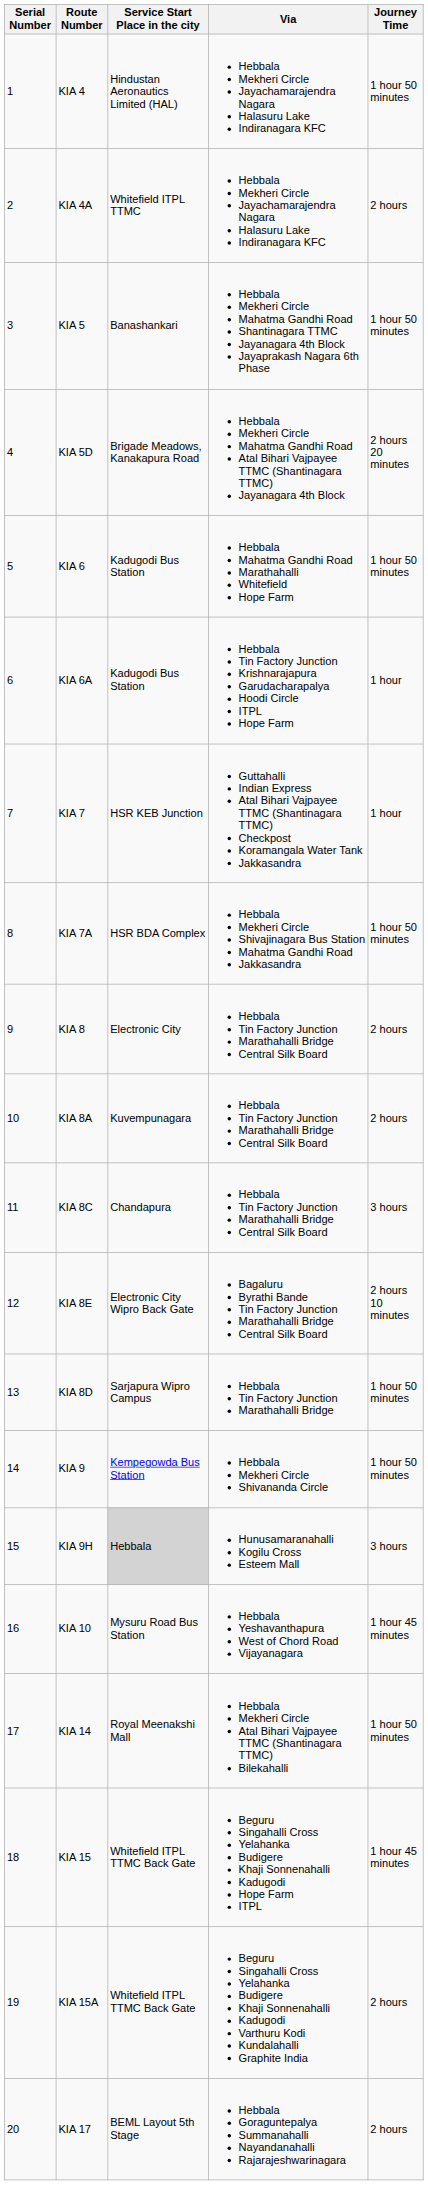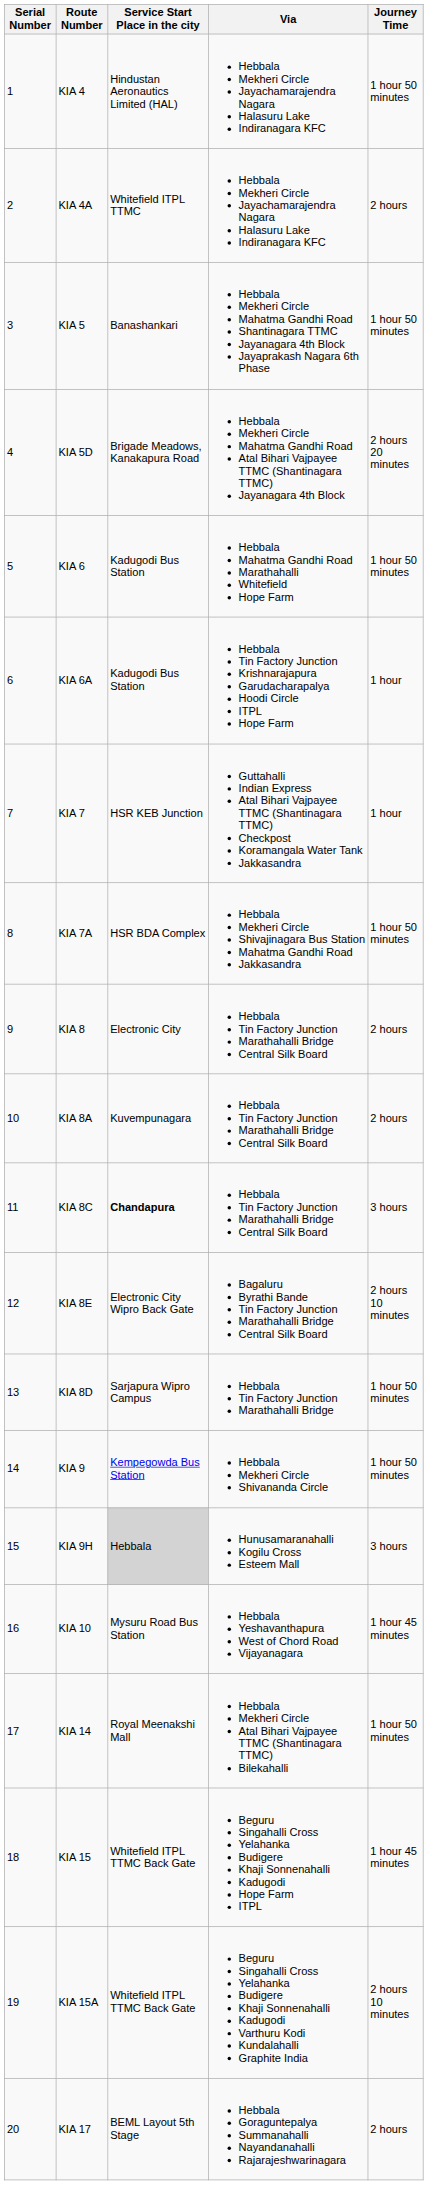 <table class="wikitable">
 <tr>
 <th>Serial Number</th>
 <th>Route Number</th>
 <th>Service Start Place in the city</th>
 <th>Via</th>
 <th>Journey Time</th>
 </tr>
 <tr>
 <td>1</td>
 <td>KIA 4</td>
 <td>Hindustan Aeronautics Limited (HAL)</td>
 <td><br><ul><li>Hebbala</li><li>Mekheri Circle</li><li>Jayachamarajendra Nagara</li><li>Halasuru Lake</li><li>Indiranagara KFC</li></ul></td>
 <td>1 hour 50 minutes</td>
 </tr>
 <tr>
 <td>2</td>
 <td>KIA 4A</td>
 <td>Whitefield ITPL TTMC</td>
 <td><br><ul><li>Hebbala</li><li>Mekheri Circle</li><li>Jayachamarajendra Nagara</li><li>Halasuru Lake</li><li>Indiranagara KFC</li></ul></td>
 <td>2 hours</td>
 </tr>
 <tr>
 <td>3</td>
 <td>KIA 5</td>
 <td>Banashankari</td>
 <td><br><ul><li>Hebbala</li><li>Mekheri Circle</li><li>Mahatma Gandhi Road</li><li>Shantinagara TTMC</li><li>Jayanagara 4th Block</li><li>Jayaprakash Nagara 6th Phase</li></ul></td>
 <td>1 hour 50 minutes</td>
 </tr>
 <tr>
 <td>4</td>
 <td>KIA 5D</td>
 <td>Brigade Meadows, Kanakapura Road</td>
 <td><br><ul><li>Hebbala</li><li>Mekheri Circle</li><li>Mahatma Gandhi Road</li><li>Atal Bihari Vajpayee TTMC (Shantinagara TTMC)</li><li>Jayanagara 4th Block</li></ul></td>
 <td>2 hours 20 minutes</td>
 </tr>
 <tr>
 <td>5</td>
 <td>KIA 6</td>
 <td>Kadugodi Bus Station</td>
 <td><br><ul><li>Hebbala</li><li>Mahatma Gandhi Road</li><li>Marathahalli</li><li>Whitefield</li><li>Hope Farm</li></ul></td>
 <td>1 hour 50 minutes</td>
 </tr>
 <tr>
 <td>6</td>
 <td>KIA 6A</td>
 <td>Kadugodi Bus Station</td>
 <td><br><ul><li>Hebbala</li><li>Tin Factory Junction</li><li>Krishnarajapura</li><li>Garudacharapalya</li><li>Hoodi Circle</li><li>ITPL</li><li>Hope Farm</li></ul></td>
 <td>1 hour</td>
 </tr>
 <tr>
 <td>7</td>
 <td>KIA 7</td>
 <td>HSR KEB Junction</td>
 <td><br><ul><li>Guttahalli</li><li>Indian Express</li><li>Atal Bihari Vajpayee TTMC (Shantinagara TTMC)</li><li>Checkpost</li><li>Koramangala Water Tank</li><li>Jakkasandra</li></ul></td>
 <td>1 hour</td>
 </tr>
 <tr>
 <td>8</td>
 <td>KIA 7A</td>
 <td>HSR BDA Complex</td>
 <td><br><ul><li>Hebbala</li><li>Mekheri Circle</li><li>Shivajinagara Bus Station</li><li>Mahatma Gandhi Road</li><li>Jakkasandra</li></ul></td>
 <td>1 hour 50 minutes</td>
 </tr>
 <tr>
 <td>9</td>
 <td>KIA 8</td>
 <td>Electronic City</td>
 <td><br><ul><li>Hebbala</li><li>Tin Factory Junction</li><li>Marathahalli Bridge</li><li>Central Silk Board</li></ul></td>
 <td>2 hours</td>
 </tr>
 <tr>
 <td>10</td>
 <td>KIA 8A</td>
 <td>Kuvempunagara</td>
 <td><br><ul><li>Hebbala</li><li>Tin Factory Junction</li><li>Marathahalli Bridge</li><li>Central Silk Board</li></ul></td>
 <td>2 hours</td>
 </tr>
 <tr>
 <td>11</td>
 <td>KIA 8C</td>
-<td>Chandapura</td>
+<td><strong>Chandapura</strong></td>
 <td><br><ul><li>Hebbala</li><li>Tin Factory Junction</li><li>Marathahalli Bridge</li><li>Central Silk Board</li></ul></td>
 <td>3 hours</td>
 </tr>
 <tr>
 <td>12</td>
 <td>KIA 8E</td>
 <td>Electronic City Wipro Back Gate</td>
 <td><br><ul><li>Bagaluru</li><li>Byrathi Bande</li><li>Tin Factory Junction</li><li>Marathahalli Bridge</li><li>Central Silk Board</li></ul></td>
 <td>2 hours 10 minutes</td>
 </tr>
 <tr>
 <td>13</td>
 <td>KIA 8D</td>
 <td>Sarjapura Wipro Campus</td>
 <td><br><ul><li>Hebbala</li><li>Tin Factory Junction</li><li>Marathahalli Bridge</li></ul></td>
 <td>1 hour 50 minutes</td>
 </tr>
 <tr>
 <td>14</td>
 <td>KIA 9</td>
 <td><a href='#'>Kempegowda Bus Station</a></td>
 <td><br><ul><li>Hebbala</li><li>Mekheri Circle</li><li>Shivananda Circle</li></ul></td>
 <td>1 hour 50 minutes</td>
 </tr>
 <tr>
 <td>15</td>
 <td>KIA 9H</td>
 <td style="background: lightgrey;">Hebbala</td>
 <td><br><ul><li>Hunusamaranahalli</li><li>Kogilu Cross</li><li>Esteem Mall</li></ul></td>
 <td>3 hours</td>
 </tr>
 <tr>
 <td>16</td>
 <td>KIA 10</td>
 <td>Mysuru Road Bus Station</td>
 <td><br><ul><li>Hebbala</li><li>Yeshavanthapura</li><li>West of Chord Road</li><li>Vijayanagara</li></ul></td>
 <td>1 hour 45 minutes</td>
 </tr>
 <tr>
 <td>17</td>
 <td>KIA 14</td>
 <td>Royal Meenakshi Mall</td>
 <td><br><ul><li>Hebbala</li><li>Mekheri Circle</li><li>Atal Bihari Vajpayee TTMC (Shantinagara TTMC)</li><li>Bilekahalli</li></ul></td>
 <td>1 hour 50 minutes</td>
 </tr>
 <tr>
 <td>18</td>
 <td>KIA 15</td>
 <td>Whitefield ITPL TTMC Back Gate</td>
 <td><br><ul><li>Beguru</li><li>Singahalli Cross</li><li>Yelahanka</li><li>Budigere</li><li>Khaji Sonnenahalli</li><li>Kadugodi</li><li>Hope Farm</li><li>ITPL</li></ul></td>
 <td>1 hour 45 minutes</td>
 </tr>
 <tr>
 <td>19</td>
 <td>KIA 15A</td>
 <td>Whitefield ITPL TTMC Back Gate</td>
 <td><br><ul><li>Beguru</li><li>Singahalli Cross</li><li>Yelahanka</li><li>Budigere</li><li>Khaji Sonnenahalli</li><li>Kadugodi</li><li>Varthuru Kodi</li><li>Kundalahalli</li><li>Graphite India</li></ul></td>
-<td>2 hours</td>
+<td>2 hours 10 minutes</td>
 </tr>
 <tr>
 <td>20</td>
 <td>KIA 17</td>
 <td>BEML Layout 5th Stage</td>
 <td><br><ul><li>Hebbala</li><li>Goraguntepalya</li><li>Summanahalli</li><li>Nayandanahalli</li><li>Rajarajeshwarinagara</li></ul></td>
 <td>2 hours</td>
 </tr>
 </table>
